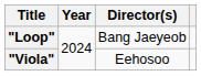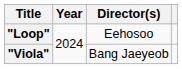 <table class="wikitable plainrowheaders" style="text-align:center">
 <tr>
 <th scope="col">Title</th>
 <th scope="col">Year</th>
 <th scope="col">Director(s)</th>
 <th scope="col"></th>
 </tr>
 <tr>
 <th scope="row">"Loop"<br></th>
 <td rowspan="2">2024</td>
-<td>Bang Jaeyeob</td>
+<td>Eehosoo</td>
 <td></td>
 </tr>
 <tr>
 <th scope="row">"Viola"</th>
-<td>Eehosoo</td>
+<td>Bang Jaeyeob</td>
 <td></td>
 </tr>
 </table>
